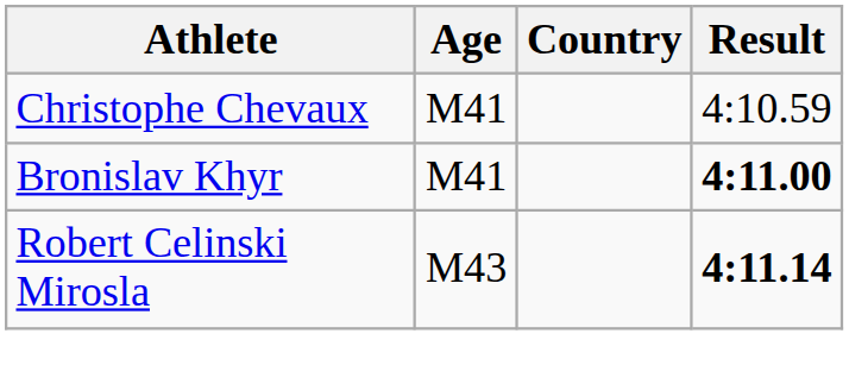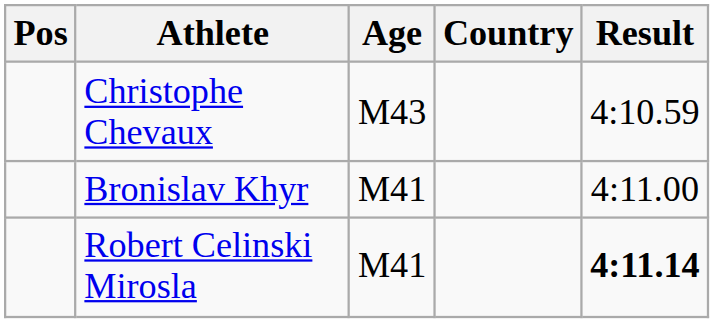 <table class="wikitable"  style="text-align:center; width:50%;">
 <tr>
+<th>Pos</th>
 <th>Athlete</th>
 <th>Age</th>
 <th>Country</th>
 <th>Result</th>
 </tr>
 <tr>
+<td align=center></td>
 <td align=left><a href='#'>Christophe Chevaux</a></td>
-<td align=left>M41</td>
+<td align=left>M43</td>
 <td align=left></td>
 <td>4:10.59</td>
 </tr>
 <tr>
+<td align=center></td>
 <td align=left><a href='#'>Bronislav Khyr</a></td>
 <td align=left>M41</td>
 <td align=left></td>
-<td><strong>4:11.00</strong></td>
+<td>4:11.00</td>
 </tr>
 <tr>
+<td align=center></td>
 <td align=left><a href='#'>Robert Celinski Mirosla</a></td>
-<td align=left>M43</td>
+<td align=left>M41</td>
 <td align=left></td>
 <td><strong>4:11.14</strong></td>
 </tr>
 </table>
